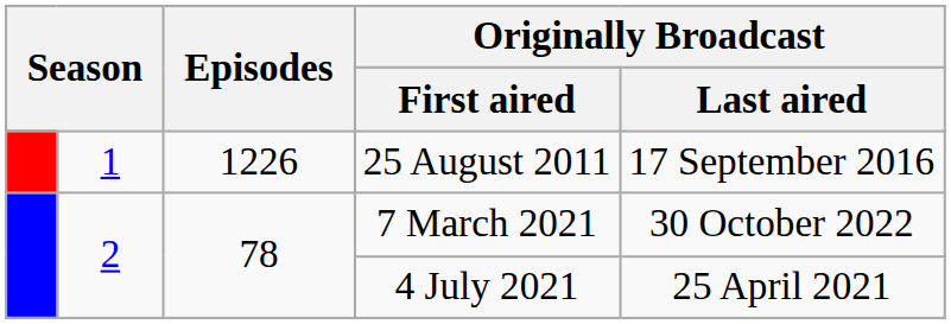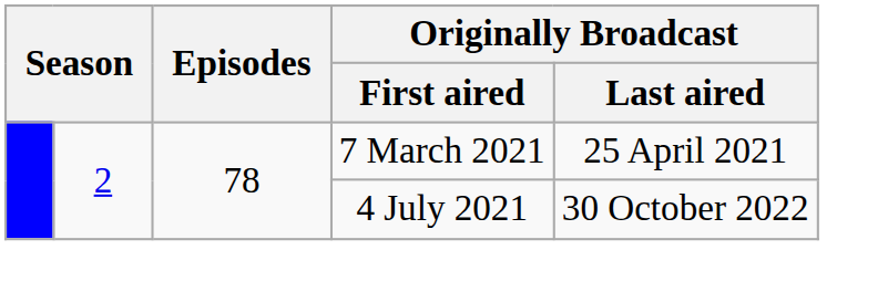 <table class="wikitable" style="text-align:center">
 <tr>
 <th style="padding: 0 8px" colspan="2" rowspan="2">Season</th>
 <th style="padding: 0 8px" rowspan="2">Episodes</th>
 <th colspan="2">Originally Broadcast</th>
 </tr>
 <tr>
 <th style="padding: 1 8px">First aired</th>
 <th style="padding: 1 8px">Last aired</th>
 </tr>
 <tr>
-<td style="background:Red"></td>
-<td align="center"><a href='#'>1</a></td>
-<td align="center">1226</td>
-<td align="center">25 August 2011</td>
-<td align="center">17 September 2016</td>
-</tr>
-<tr>
 <td style="background:Blue" rowspan="2"></td>
 <td align="center" rowspan="2"><a href='#'>2</a></td>
 <td align="center" rowspan="2">78</td>
 <td align="center">7 March 2021</td>
-<td align="center">30 October 2022</td>
+<td align="center">25 April 2021</td>
 </tr>
 <tr>
 <td align="center">4 July 2021</td>
-<td align="center">25 April 2021</td>
+<td align="center">30 October 2022</td>
 </tr>
 </table>
